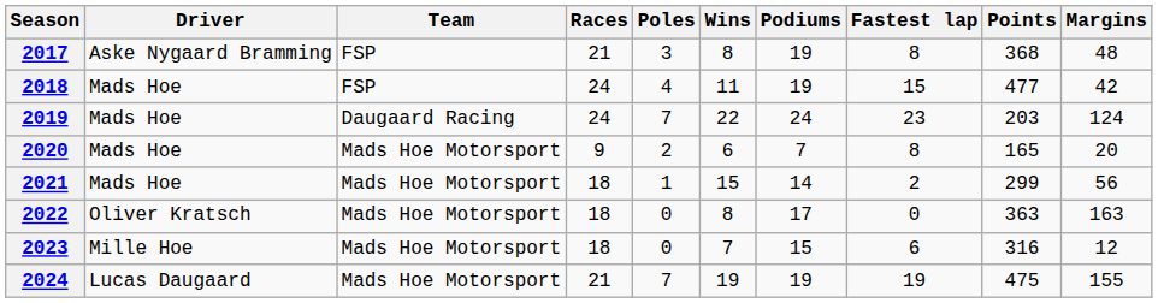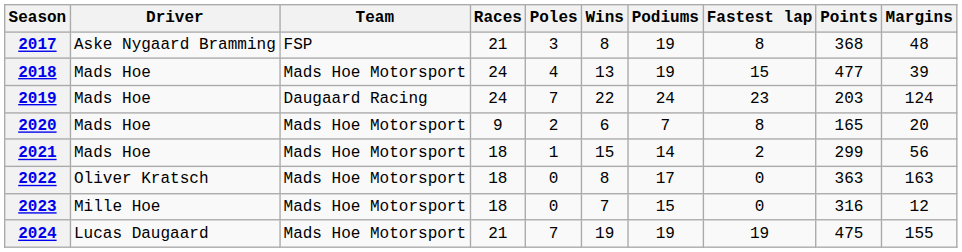 <table class="wikitable" style="font-size:90%; text-align:center">
 <tr>
 <th>Season</th>
 <th>Driver</th>
 <th>Team</th>
 <th>Races</th>
 <th>Poles</th>
 <th>Wins</th>
 <th>Podiums</th>
 <th>Fastest lap</th>
 <th>Points</th>
 <th>Margins</th>
 </tr>
 <tr>
 <th><a href='#'>2017</a></th>
 <td align=left> Aske Nygaard Bramming</td>
 <td align=left> FSP</td>
 <td>21</td>
 <td>3</td>
 <td>8</td>
 <td>19</td>
 <td>8</td>
 <td>368</td>
 <td>48</td>
 </tr>
 <tr>
 <th><a href='#'>2018</a></th>
 <td align=left> Mads Hoe</td>
-<td align=left> FSP</td>
+<td align=left> Mads Hoe Motorsport</td>
 <td>24</td>
 <td>4</td>
-<td>11</td>
+<td>13</td>
 <td>19</td>
 <td>15</td>
 <td>477</td>
-<td>42</td>
+<td>39</td>
 </tr>
 <tr>
 <th><a href='#'>2019</a></th>
 <td align=left> Mads Hoe</td>
 <td align=left> Daugaard Racing</td>
 <td>24</td>
 <td>7</td>
 <td>22</td>
 <td>24</td>
 <td>23</td>
 <td>203</td>
 <td>124</td>
 </tr>
 <tr>
 <th><a href='#'>2020</a></th>
 <td align=left> Mads Hoe</td>
 <td align=left> Mads Hoe Motorsport</td>
 <td>9</td>
 <td>2</td>
 <td>6</td>
 <td>7</td>
 <td>8</td>
 <td>165</td>
 <td>20</td>
 </tr>
 <tr>
 <th><a href='#'>2021</a></th>
 <td align=left> Mads Hoe</td>
 <td align=left> Mads Hoe Motorsport</td>
 <td>18</td>
 <td>1</td>
 <td>15</td>
 <td>14</td>
 <td>2</td>
 <td>299</td>
 <td>56</td>
 </tr>
 <tr>
 <th><a href='#'>2022</a></th>
 <td align=left> Oliver Kratsch</td>
 <td align=left> Mads Hoe Motorsport</td>
 <td>18</td>
 <td>0</td>
 <td>8</td>
 <td>17</td>
 <td>0</td>
 <td>363</td>
 <td>163</td>
 </tr>
 <tr>
 <th><a href='#'>2023</a></th>
 <td align=left> Mille Hoe</td>
 <td align=left> Mads Hoe Motorsport</td>
 <td>18</td>
 <td>0</td>
 <td>7</td>
 <td>15</td>
-<td>6</td>
+<td>0</td>
 <td>316</td>
 <td>12</td>
 </tr>
 <tr>
 <th><a href='#'>2024</a></th>
 <td align=left> Lucas Daugaard</td>
 <td align=left> Mads Hoe Motorsport</td>
 <td>21</td>
 <td>7</td>
 <td>19</td>
 <td>19</td>
 <td>19</td>
 <td>475</td>
 <td>155</td>
 </tr>
 </table>
